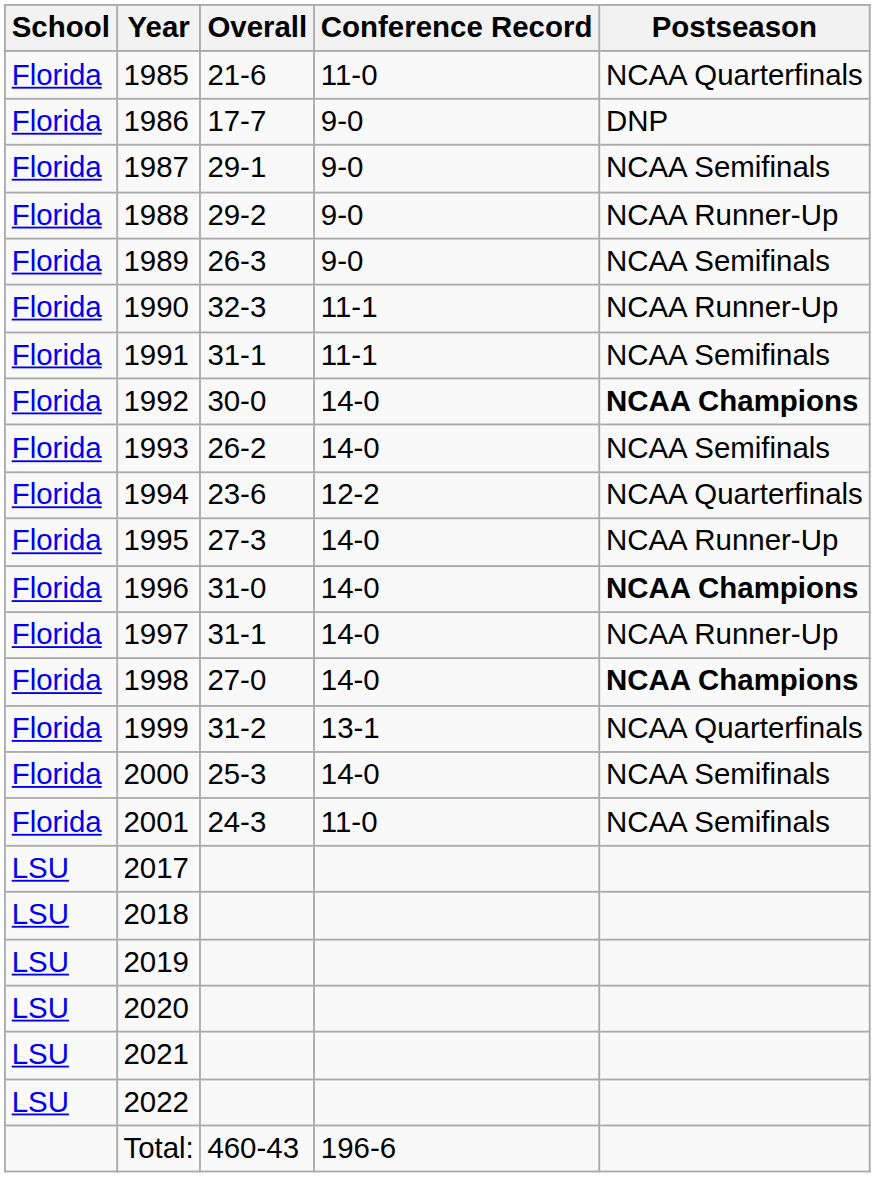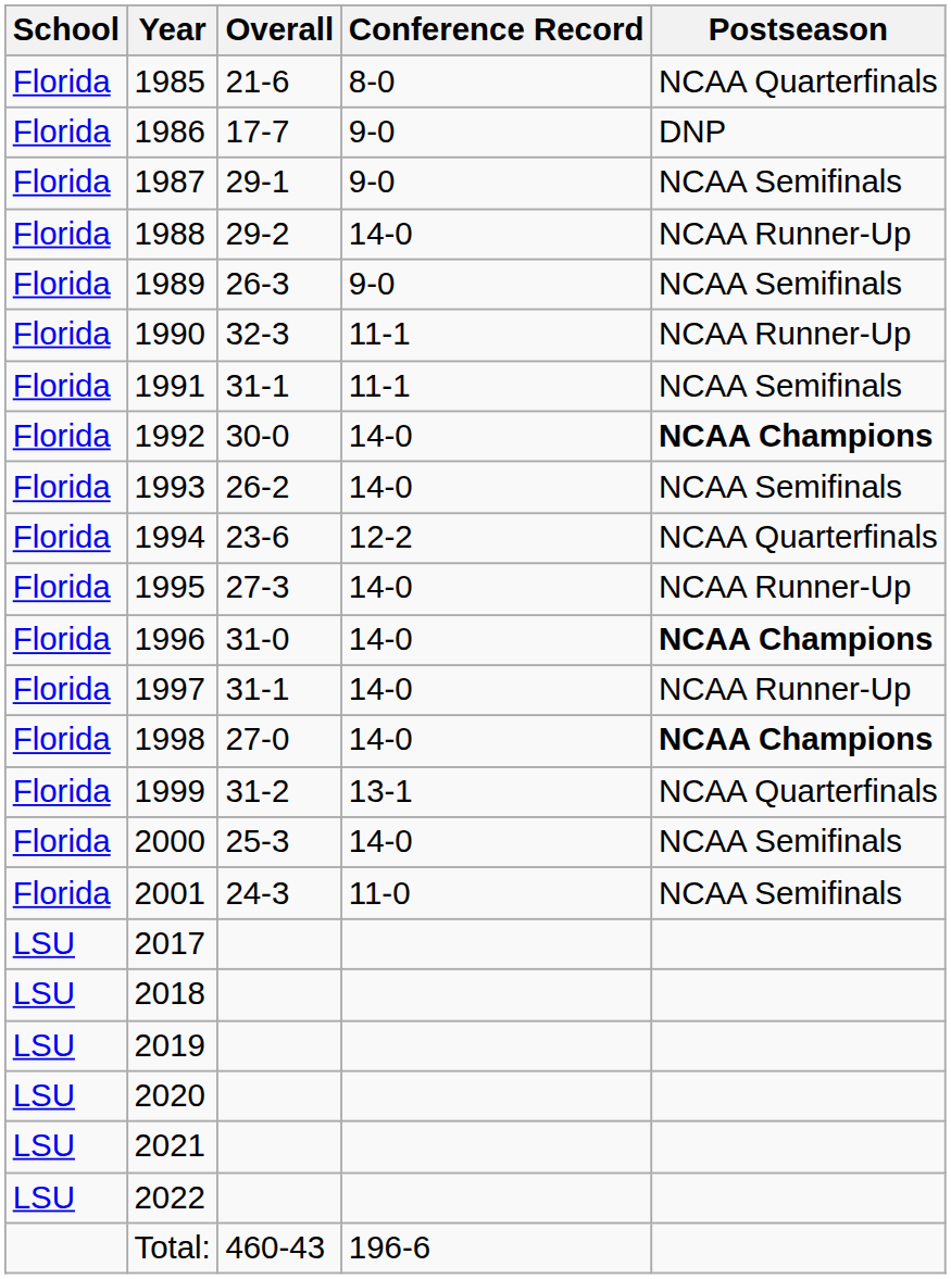 <table class="wikitable">
 <tr>
 <th>School</th>
 <th>Year</th>
 <th>Overall</th>
 <th>Conference Record</th>
 <th>Postseason</th>
 </tr>
 <tr>
 <td><a href='#'>Florida</a></td>
 <td>1985</td>
 <td>21-6</td>
-<td>11-0</td>
+<td>8-0</td>
 <td>NCAA Quarterfinals</td>
 </tr>
 <tr>
 <td><a href='#'>Florida</a></td>
 <td>1986</td>
 <td>17-7</td>
 <td>9-0</td>
 <td>DNP</td>
 </tr>
 <tr>
 <td><a href='#'>Florida</a></td>
 <td>1987</td>
 <td>29-1</td>
 <td>9-0</td>
 <td>NCAA Semifinals</td>
 </tr>
 <tr>
 <td><a href='#'>Florida</a></td>
 <td>1988</td>
 <td>29-2</td>
-<td>9-0</td>
+<td>14-0</td>
 <td>NCAA Runner-Up</td>
 </tr>
 <tr>
 <td><a href='#'>Florida</a></td>
 <td>1989</td>
 <td>26-3</td>
 <td>9-0</td>
 <td>NCAA Semifinals</td>
 </tr>
 <tr>
 <td><a href='#'>Florida</a></td>
 <td>1990</td>
 <td>32-3</td>
 <td>11-1</td>
 <td>NCAA Runner-Up</td>
 </tr>
 <tr>
 <td><a href='#'>Florida</a></td>
 <td>1991</td>
 <td>31-1</td>
 <td>11-1</td>
 <td>NCAA Semifinals</td>
 </tr>
 <tr>
 <td><a href='#'>Florida</a></td>
 <td>1992</td>
 <td>30-0</td>
 <td>14-0</td>
 <td><strong>NCAA Champions</strong></td>
 </tr>
 <tr>
 <td><a href='#'>Florida</a></td>
 <td>1993</td>
 <td>26-2</td>
 <td>14-0</td>
 <td>NCAA Semifinals</td>
 </tr>
 <tr>
 <td><a href='#'>Florida</a></td>
 <td>1994</td>
 <td>23-6</td>
 <td>12-2</td>
 <td>NCAA Quarterfinals</td>
 </tr>
 <tr>
 <td><a href='#'>Florida</a></td>
 <td>1995</td>
 <td>27-3</td>
 <td>14-0</td>
 <td>NCAA Runner-Up</td>
 </tr>
 <tr>
 <td><a href='#'>Florida</a></td>
 <td>1996</td>
 <td>31-0</td>
 <td>14-0</td>
 <td><strong>NCAA Champions</strong></td>
 </tr>
 <tr>
 <td><a href='#'>Florida</a></td>
 <td>1997</td>
 <td>31-1</td>
 <td>14-0</td>
 <td>NCAA Runner-Up</td>
 </tr>
 <tr>
 <td><a href='#'>Florida</a></td>
 <td>1998</td>
 <td>27-0</td>
 <td>14-0</td>
 <td><strong>NCAA Champions</strong></td>
 </tr>
 <tr>
 <td><a href='#'>Florida</a></td>
 <td>1999</td>
 <td>31-2</td>
 <td>13-1</td>
 <td>NCAA Quarterfinals</td>
 </tr>
 <tr>
 <td><a href='#'>Florida</a></td>
 <td>2000</td>
 <td>25-3</td>
 <td>14-0</td>
 <td>NCAA Semifinals</td>
 </tr>
 <tr>
 <td><a href='#'>Florida</a></td>
 <td>2001</td>
 <td>24-3</td>
 <td>11-0</td>
 <td>NCAA Semifinals</td>
 </tr>
 <tr>
 <td><a href='#'>LSU</a></td>
 <td>2017</td>
 <td></td>
 <td></td>
 <td></td>
 </tr>
 <tr>
 <td><a href='#'>LSU</a></td>
 <td>2018</td>
 <td></td>
 <td></td>
 <td></td>
 </tr>
 <tr>
 <td><a href='#'>LSU</a></td>
 <td>2019</td>
 <td></td>
 <td></td>
 <td></td>
 </tr>
 <tr>
 <td><a href='#'>LSU</a></td>
 <td>2020</td>
 <td></td>
 <td></td>
 <td></td>
 </tr>
 <tr>
 <td><a href='#'>LSU</a></td>
 <td>2021</td>
 <td></td>
 <td></td>
 <td></td>
 </tr>
 <tr>
 <td><a href='#'>LSU</a></td>
 <td>2022</td>
 <td></td>
 <td></td>
 <td></td>
 </tr>
 <tr>
 <td></td>
 <td>Total:</td>
 <td>460-43</td>
 <td>196-6</td>
 <td></td>
 </tr>
 </table>
